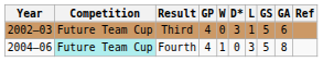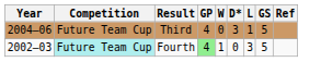 <table class="wikitable" style="text-align: center;">
 <tr>
 <th>Year</th>
 <th>Competition</th>
 <th>Result</th>
 <th>GP</th>
 <th>W</th>
 <th>D*</th>
 <th>L</th>
 <th>GS</th>
-<th>GA</th>
 <th>Ref</th>
 </tr>
 <tr bgcolor="#cc9966">
-<td>2002–03</td>
+<td>2004–06</td>
 <td>Future Team Cup</td>
 <td>Third</td>
 <td>4</td>
 <td>0</td>
 <td>3</td>
 <td>1</td>
 <td>5</td>
-<td>6</td>
 <td></td>
 </tr>
 <tr>
-<td>2004–06</td>
+<td>2002–03</td>
 <td style="background: paleturquoise;">Future Team Cup</td>
 <td>Fourth</td>
-<td>4</td>
+<td style="background: lightgreen;">4</td>
 <td>1</td>
 <td>0</td>
 <td>3</td>
 <td>5</td>
-<td>8</td>
 <td></td>
 </tr>
 </table>
